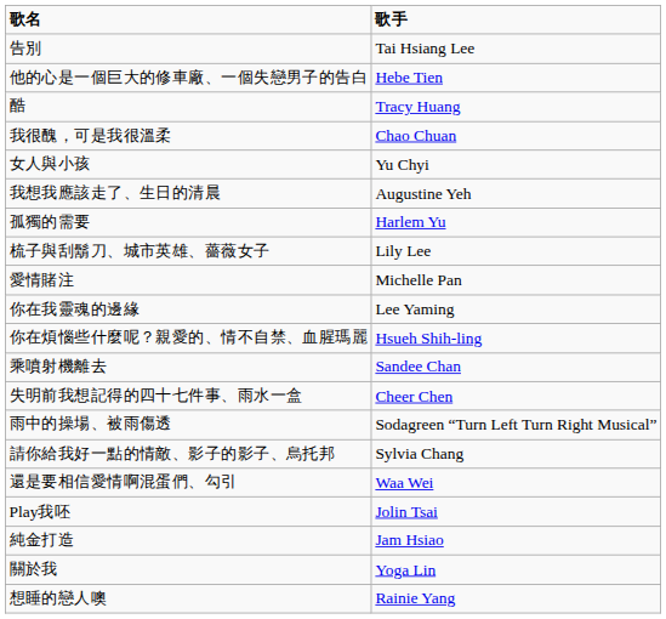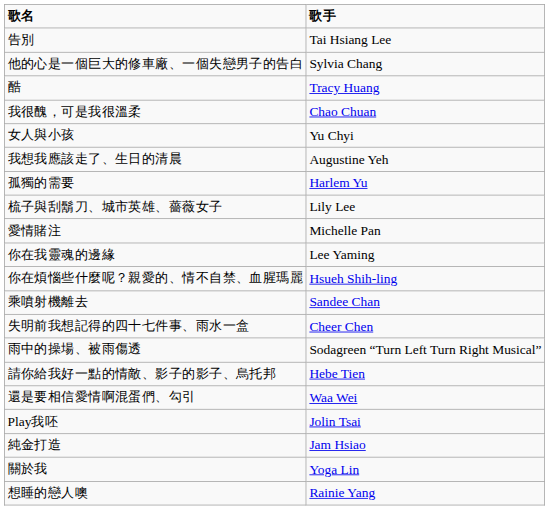 <table class="wikitable">
 <tr>
 <td><strong>歌名</strong></td>
 <td><strong>歌手</strong></td>
 </tr>
 <tr>
 <td>告別</td>
 <td>Tai Hsiang Lee</td>
 </tr>
 <tr>
 <td>他的心是一個巨大的修車廠、一個失戀男子的告白</td>
-<td><a href='#'>Hebe Tien</a></td>
+<td>Sylvia Chang</td>
 </tr>
 <tr>
 <td>酷</td>
 <td><a href='#'>Tracy Huang</a></td>
 </tr>
 <tr>
 <td>我很醜，可是我很溫柔</td>
 <td><a href='#'>Chao Chuan</a></td>
 </tr>
 <tr>
 <td>女人與小孩</td>
 <td>Yu Chyi</td>
 </tr>
 <tr>
 <td>我想我應該走了、生日的清晨</td>
 <td>Augustine Yeh</td>
 </tr>
 <tr>
 <td>孤獨的需要</td>
 <td><a href='#'>Harlem Yu</a></td>
 </tr>
 <tr>
 <td>梳子與刮鬍刀、城市英雄、薔薇女子</td>
 <td>Lily Lee</td>
 </tr>
 <tr>
 <td>愛情賭注</td>
 <td>Michelle Pan</td>
 </tr>
 <tr>
 <td>你在我靈魂的邊緣</td>
 <td>Lee Yaming</td>
 </tr>
 <tr>
 <td>你在煩惱些什麼呢？親愛的、情不自禁、血腥瑪麗</td>
 <td><a href='#'>Hsueh Shih-ling</a></td>
 </tr>
 <tr>
 <td>乘噴射機離去</td>
 <td><a href='#'>Sandee Chan</a></td>
 </tr>
 <tr>
 <td>失明前我想記得的四十七件事、雨水一盒</td>
 <td><a href='#'>Cheer Chen</a></td>
 </tr>
 <tr>
 <td>雨中的操場、被雨傷透</td>
 <td>Sodagreen “Turn Left Turn Right Musical”</td>
 </tr>
 <tr>
 <td>請你給我好一點的情敵、影子的影子、烏托邦</td>
-<td>Sylvia Chang</td>
+<td><a href='#'>Hebe Tien</a></td>
 </tr>
 <tr>
 <td>還是要相信愛情啊混蛋們、勾引</td>
 <td><a href='#'>Waa Wei</a></td>
 </tr>
 <tr>
 <td>Play我呸</td>
 <td><a href='#'>Jolin Tsai</a></td>
 </tr>
 <tr>
 <td>純金打造</td>
 <td><a href='#'>Jam Hsiao</a></td>
 </tr>
 <tr>
 <td>關於我</td>
 <td><a href='#'>Yoga Lin</a></td>
 </tr>
 <tr>
 <td>想睡的戀人噢</td>
 <td><a href='#'>Rainie Yang</a></td>
 </tr>
 </table>
